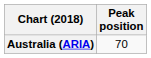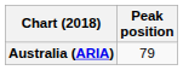 <table class="wikitable sortable plainrowheaders" style="text-align:center">
 <tr>
 <th scope="col">Chart (2018)</th>
 <th scope="col">Peak<br>position</th>
 </tr>
 <tr>
 <th scope="row">Australia (<a href='#'>ARIA</a>)</th>
-<td>70</td>
+<td>79</td>
 </tr>
 </table>
